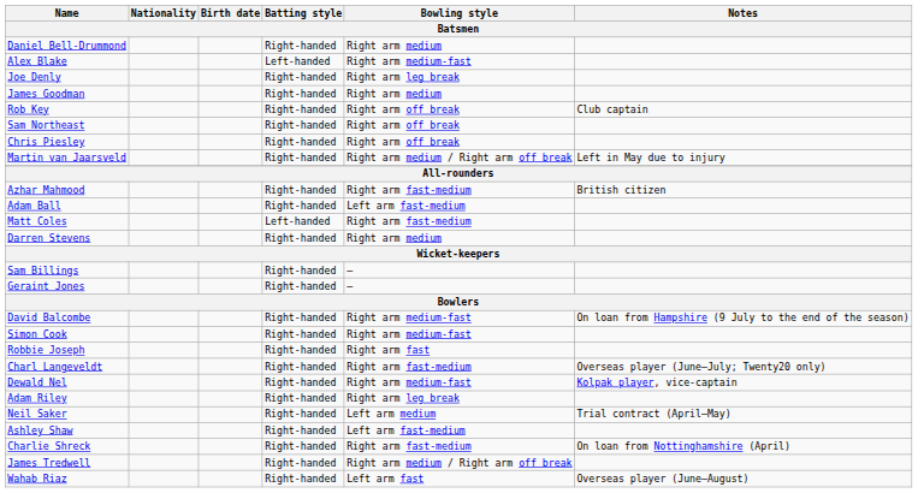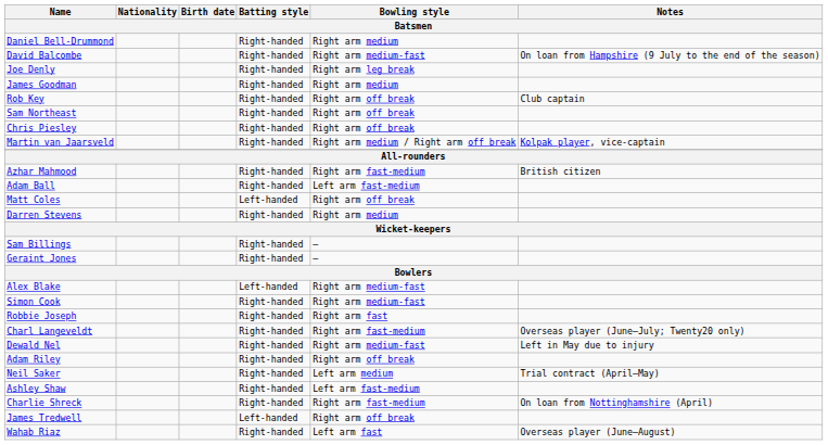 <table class="wikitable">
 <tr>
 <th>Name</th>
 <th>Nationality</th>
 <th>Birth date</th>
 <th>Batting style</th>
 <th>Bowling style</th>
 <th>Notes</th>
 </tr>
 <tr>
 <th colspan="6">Batsmen</th>
 </tr>
 <tr>
 <td><a href='#'>Daniel Bell-Drummond</a></td>
 <td></td>
 <td></td>
 <td>Right-handed</td>
 <td>Right arm <a href='#'>medium</a></td>
 <td></td>
 </tr>
 <tr>
-<td><a href='#'>Alex Blake</a></td>
+<td><a href='#'>David Balcombe</a></td>
 <td></td>
 <td></td>
-<td>Left-handed</td>
+<td>Right-handed</td>
 <td>Right arm <a href='#'>medium-fast</a></td>
-<td></td>
+<td>On loan from <a href='#'>Hampshire</a> (9 July to the end of the season)</td>
 </tr>
 <tr>
 <td><a href='#'>Joe Denly</a></td>
 <td></td>
 <td></td>
 <td>Right-handed</td>
 <td>Right arm <a href='#'>leg break</a></td>
 <td></td>
 </tr>
 <tr>
 <td><a href='#'>James Goodman</a></td>
 <td></td>
 <td></td>
 <td>Right-handed</td>
 <td>Right arm <a href='#'>medium</a></td>
 <td></td>
 </tr>
 <tr>
 <td><a href='#'>Rob Key</a></td>
 <td></td>
 <td></td>
 <td>Right-handed</td>
 <td>Right arm <a href='#'>off break</a></td>
 <td>Club captain</td>
 </tr>
 <tr>
 <td><a href='#'>Sam Northeast</a></td>
 <td></td>
 <td></td>
 <td>Right-handed</td>
 <td>Right arm <a href='#'>off break</a></td>
 <td></td>
 </tr>
 <tr>
 <td><a href='#'>Chris Piesley</a></td>
 <td></td>
 <td></td>
 <td>Right-handed</td>
 <td>Right arm <a href='#'>off break</a></td>
 <td></td>
 </tr>
 <tr>
 <td><a href='#'>Martin van Jaarsveld</a></td>
 <td></td>
 <td></td>
 <td>Right-handed</td>
 <td>Right arm <a href='#'>medium</a> / Right arm <a href='#'>off break</a></td>
-<td>Left in May due to injury</td>
+<td><a href='#'>Kolpak player</a>, vice-captain</td>
 </tr>
 <tr>
 </tr>
 <tr>
 <th colspan="6">All-rounders</th>
 </tr>
 <tr>
 <td><a href='#'>Azhar Mahmood</a></td>
 <td></td>
 <td></td>
 <td>Right-handed</td>
 <td>Right arm <a href='#'>fast-medium</a></td>
 <td>British citizen</td>
 </tr>
 <tr>
 <td><a href='#'>Adam Ball</a></td>
 <td></td>
 <td></td>
 <td>Right-handed</td>
 <td>Left arm <a href='#'>fast-medium</a></td>
 <td></td>
 </tr>
 <tr>
 <td><a href='#'>Matt Coles</a></td>
 <td></td>
 <td></td>
 <td>Left-handed</td>
-<td>Right arm <a href='#'>fast-medium</a></td>
+<td>Right arm <a href='#'>off break</a></td>
 <td></td>
 </tr>
 <tr>
 <td><a href='#'>Darren Stevens</a></td>
 <td></td>
 <td></td>
 <td>Right-handed</td>
 <td>Right arm <a href='#'>medium</a></td>
 <td></td>
 </tr>
 <tr>
 <th colspan="6">Wicket-keepers</th>
 </tr>
 <tr>
 <td><a href='#'>Sam Billings</a></td>
 <td></td>
 <td></td>
 <td>Right-handed</td>
 <td>—</td>
 <td></td>
 </tr>
 <tr>
 <td><a href='#'>Geraint Jones</a></td>
 <td></td>
 <td></td>
 <td>Right-handed</td>
 <td>—</td>
 <td></td>
 </tr>
 <tr>
 <th colspan="6">Bowlers</th>
 </tr>
 <tr>
-<td><a href='#'>David Balcombe</a></td>
+<td><a href='#'>Alex Blake</a></td>
 <td></td>
 <td></td>
-<td>Right-handed</td>
+<td>Left-handed</td>
 <td>Right arm <a href='#'>medium-fast</a></td>
-<td>On loan from <a href='#'>Hampshire</a> (9 July to the end of the season)</td>
+<td></td>
 </tr>
 <tr>
 <td><a href='#'>Simon Cook</a></td>
 <td></td>
 <td></td>
 <td>Right-handed</td>
 <td>Right arm <a href='#'>medium-fast</a></td>
 <td></td>
 </tr>
 <tr>
 <td><a href='#'>Robbie Joseph</a></td>
 <td></td>
 <td></td>
 <td>Right-handed</td>
 <td>Right arm <a href='#'>fast</a></td>
 <td></td>
 </tr>
 <tr>
 <td><a href='#'>Charl Langeveldt</a></td>
 <td></td>
 <td></td>
 <td>Right-handed</td>
 <td>Right arm <a href='#'>fast-medium</a></td>
 <td>Overseas player (June–July; Twenty20 only)</td>
 </tr>
 <tr>
 <td><a href='#'>Dewald Nel</a></td>
 <td></td>
 <td></td>
 <td>Right-handed</td>
 <td>Right arm <a href='#'>medium-fast</a></td>
-<td><a href='#'>Kolpak player</a>, vice-captain</td>
+<td>Left in May due to injury</td>
 </tr>
 <tr>
 <td><a href='#'>Adam Riley</a></td>
 <td></td>
 <td></td>
 <td>Right-handed</td>
-<td>Right arm <a href='#'>leg break</a></td>
+<td>Right arm <a href='#'>off break</a></td>
 <td></td>
 </tr>
 <tr>
 <td><a href='#'>Neil Saker</a></td>
 <td></td>
 <td></td>
 <td>Right-handed</td>
 <td>Left arm <a href='#'>medium</a></td>
 <td>Trial contract (April–May)</td>
 </tr>
 <tr>
 <td><a href='#'>Ashley Shaw</a></td>
 <td></td>
 <td></td>
 <td>Right-handed</td>
 <td>Left arm <a href='#'>fast-medium</a></td>
 <td></td>
 </tr>
 <tr>
 <td><a href='#'>Charlie Shreck</a></td>
 <td></td>
 <td></td>
 <td>Right-handed</td>
 <td>Right arm <a href='#'>fast-medium</a></td>
 <td>On loan from <a href='#'>Nottinghamshire</a> (April)</td>
 </tr>
 <tr>
 <td><a href='#'>James Tredwell</a></td>
 <td></td>
 <td></td>
-<td>Right-handed</td>
-<td>Right arm <a href='#'>medium</a> / Right arm <a href='#'>off break</a></td>
+<td>Left-handed</td>
+<td>Right arm <a href='#'>off break</a></td>
 <td></td>
 </tr>
 <tr>
 <td><a href='#'>Wahab Riaz</a></td>
 <td></td>
 <td></td>
 <td>Right-handed</td>
 <td>Left arm <a href='#'>fast</a></td>
 <td>Overseas player (June–August)</td>
 </tr>
 </table>
